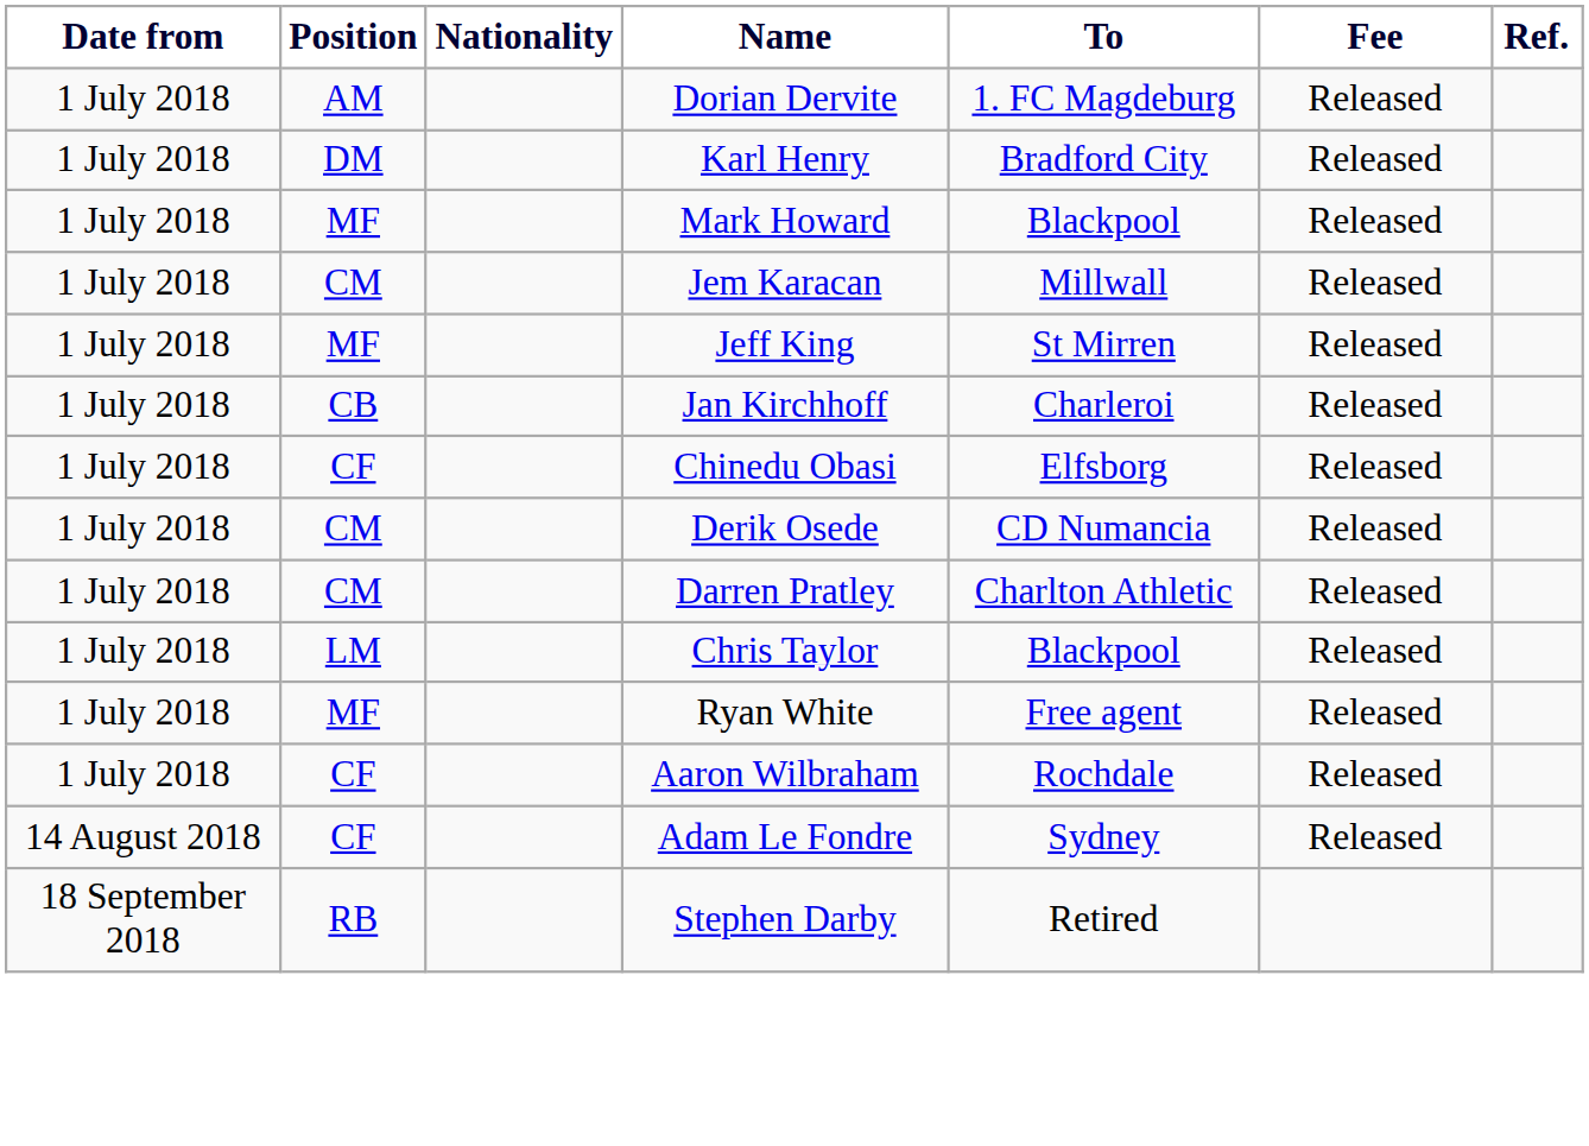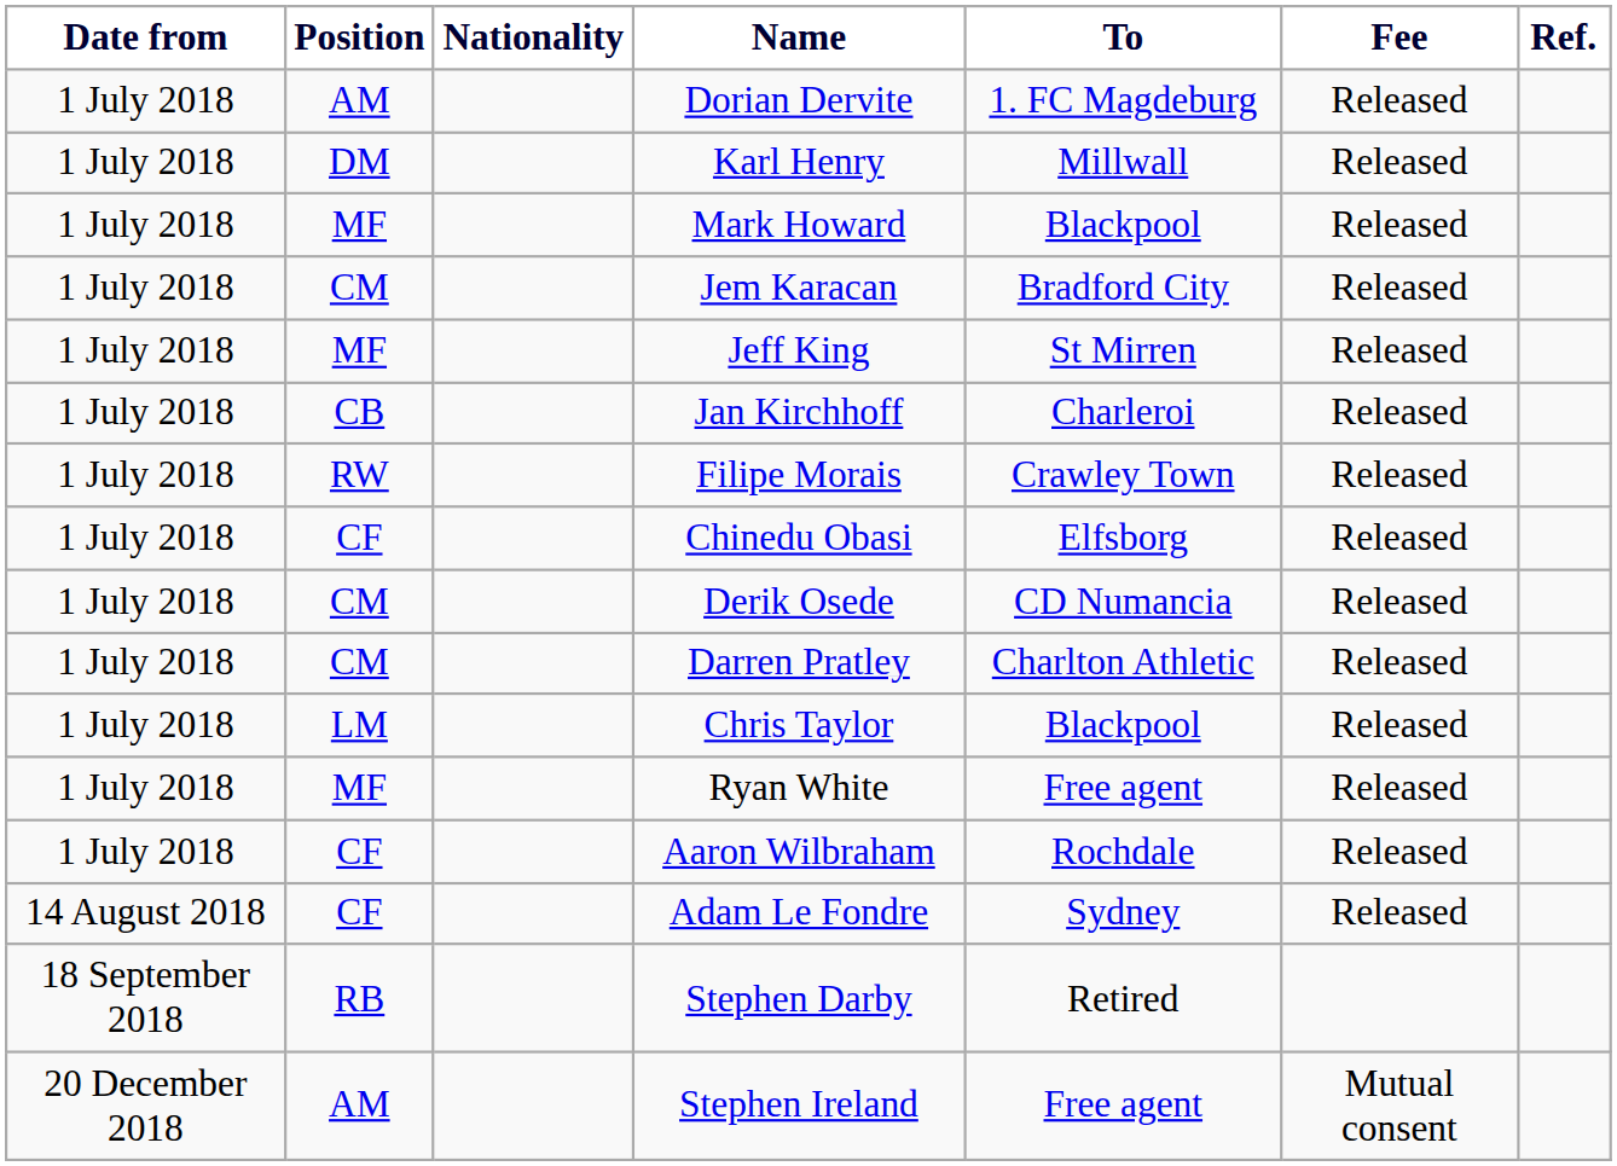 <table class="wikitable"  style="text-align:center; font-size:90%; ">
 <tr>
 <th style="background:#FFFFFF; color:#000033; width:120px;">Date from</th>
 <th style="background:#FFFFFF; color:#000033; width:50px;">Position</th>
 <th style="background:#FFFFFF; color:#000033; width:50px;">Nationality</th>
 <th style="background:#FFFFFF; color:#000033; width:150px;">Name</th>
 <th style="background:#FFFFFF; color:#000033; width:140px;">To</th>
 <th style="background:#FFFFFF; color:#000033; width:100px;">Fee</th>
 <th style="background:#FFFFFF; color:#000033; width:30px;">Ref.</th>
 </tr>
 <tr>
 <td>1 July 2018</td>
 <td><a href='#'>AM</a></td>
 <td></td>
 <td><a href='#'>Dorian Dervite</a></td>
 <td> <a href='#'>1. FC Magdeburg</a></td>
 <td>Released</td>
 <td></td>
 </tr>
 <tr>
 <td>1 July 2018</td>
 <td><a href='#'>DM</a></td>
 <td></td>
 <td><a href='#'>Karl Henry</a></td>
-<td><a href='#'>Bradford City</a></td>
+<td><a href='#'>Millwall</a></td>
 <td>Released</td>
 <td></td>
 </tr>
 <tr>
 <td>1 July 2018</td>
 <td><a href='#'>MF</a></td>
 <td></td>
 <td><a href='#'>Mark Howard</a></td>
 <td><a href='#'>Blackpool</a></td>
 <td>Released</td>
 <td></td>
 </tr>
 <tr>
 <td>1 July 2018</td>
 <td><a href='#'>CM</a></td>
 <td></td>
 <td><a href='#'>Jem Karacan</a></td>
-<td><a href='#'>Millwall</a></td>
+<td><a href='#'>Bradford City</a></td>
 <td>Released</td>
 <td></td>
 </tr>
 <tr>
 <td>1 July 2018</td>
 <td><a href='#'>MF</a></td>
 <td></td>
 <td><a href='#'>Jeff King</a></td>
 <td> <a href='#'>St Mirren</a></td>
 <td>Released</td>
 <td></td>
 </tr>
 <tr>
 <td>1 July 2018</td>
 <td><a href='#'>CB</a></td>
 <td></td>
 <td><a href='#'>Jan Kirchhoff</a></td>
 <td> <a href='#'>Charleroi</a></td>
+<td>Released</td>
+<td></td>
+</tr>
+<tr>
+<td>1 July 2018</td>
+<td><a href='#'>RW</a></td>
+<td></td>
+<td><a href='#'>Filipe Morais</a></td>
+<td><a href='#'>Crawley Town</a></td>
 <td>Released</td>
 <td></td>
 </tr>
 <tr>
 <td>1 July 2018</td>
 <td><a href='#'>CF</a></td>
 <td></td>
 <td><a href='#'>Chinedu Obasi</a></td>
 <td> <a href='#'>Elfsborg</a></td>
 <td>Released</td>
 <td></td>
 </tr>
 <tr>
 <td>1 July 2018</td>
 <td><a href='#'>CM</a></td>
 <td></td>
 <td><a href='#'>Derik Osede</a></td>
 <td> <a href='#'>CD Numancia</a></td>
 <td>Released</td>
 <td></td>
 </tr>
 <tr>
 <td>1 July 2018</td>
 <td><a href='#'>CM</a></td>
 <td></td>
 <td><a href='#'>Darren Pratley</a></td>
 <td><a href='#'>Charlton Athletic</a></td>
 <td>Released</td>
 <td></td>
 </tr>
 <tr>
 <td>1 July 2018</td>
 <td><a href='#'>LM</a></td>
 <td></td>
 <td><a href='#'>Chris Taylor</a></td>
 <td><a href='#'>Blackpool</a></td>
 <td>Released</td>
 <td></td>
 </tr>
 <tr>
 <td>1 July 2018</td>
 <td><a href='#'>MF</a></td>
 <td></td>
 <td>Ryan White</td>
 <td><a href='#'>Free agent</a></td>
 <td>Released</td>
 <td></td>
 </tr>
 <tr>
 <td>1 July 2018</td>
 <td><a href='#'>CF</a></td>
 <td></td>
 <td><a href='#'>Aaron Wilbraham</a></td>
 <td><a href='#'>Rochdale</a></td>
 <td>Released</td>
 <td></td>
 </tr>
 <tr>
 <td>14 August 2018</td>
 <td><a href='#'>CF</a></td>
 <td></td>
 <td><a href='#'>Adam Le Fondre</a></td>
 <td> <a href='#'>Sydney</a></td>
 <td>Released</td>
 <td></td>
 </tr>
 <tr>
 <td>18 September 2018</td>
 <td><a href='#'>RB</a></td>
 <td></td>
 <td><a href='#'>Stephen Darby</a></td>
 <td>Retired</td>
 <td></td>
 <td></td>
 </tr>
+<tr>
+<td>20 December 2018</td>
+<td><a href='#'>AM</a></td>
+<td></td>
+<td><a href='#'>Stephen Ireland</a></td>
+<td><a href='#'>Free agent</a></td>
+<td>Mutual consent</td>
+<td></td>
+</tr>
 </table>
